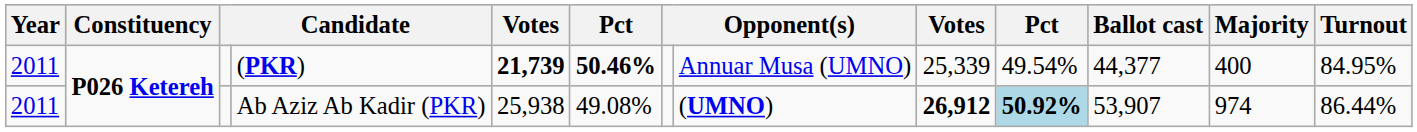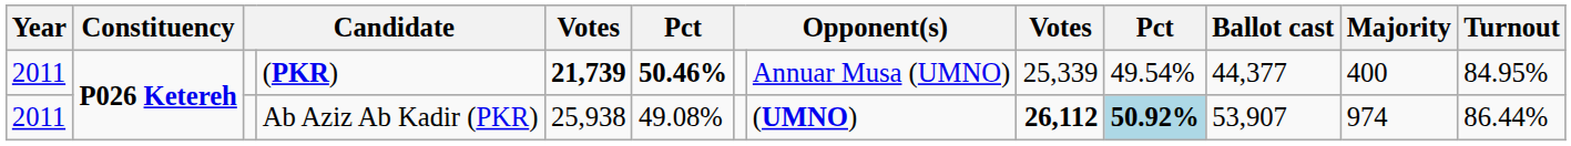 <table class="wikitable" style="margin:0.5em ; font-size:95%">
 <tr>
 <th>Year</th>
 <th>Constituency</th>
 <th colspan=2>Candidate</th>
 <th>Votes</th>
 <th>Pct</th>
 <th colspan=2>Opponent(s)</th>
 <th>Votes</th>
 <th>Pct</th>
 <th>Ballot cast</th>
 <th>Majority</th>
 <th>Turnout</th>
 </tr>
 <tr>
 <td><a href='#'>2011</a></td>
 <td rowspan=2><strong>P026 <a href='#'>Ketereh</a></strong></td>
 <td></td>
 <td> (<a href='#'><strong>PKR</strong></a>)</td>
 <td align="right"><strong>21,739</strong></td>
 <td><strong>50.46%</strong></td>
 <td></td>
 <td><a href='#'>Annuar Musa</a> (<a href='#'>UMNO</a>)</td>
 <td align="right">25,339</td>
 <td>49.54%</td>
 <td>44,377</td>
 <td>400</td>
 <td>84.95%</td>
 </tr>
 <tr>
 <td><a href='#'>2011</a></td>
 <td></td>
 <td>Ab Aziz Ab Kadir (<a href='#'>PKR</a>)</td>
 <td align="right">25,938</td>
 <td>49.08%</td>
 <td></td>
 <td> (<a href='#'><strong>UMNO</strong></a>)</td>
-<td align="right"><strong>26,912</strong></td>
+<td align="right"><strong>26,112</strong></td>
 <td style="background: lightblue;"><strong>50.92%</strong></td>
 <td>53,907</td>
 <td>974</td>
 <td>86.44%</td>
 </tr>
 </table>
